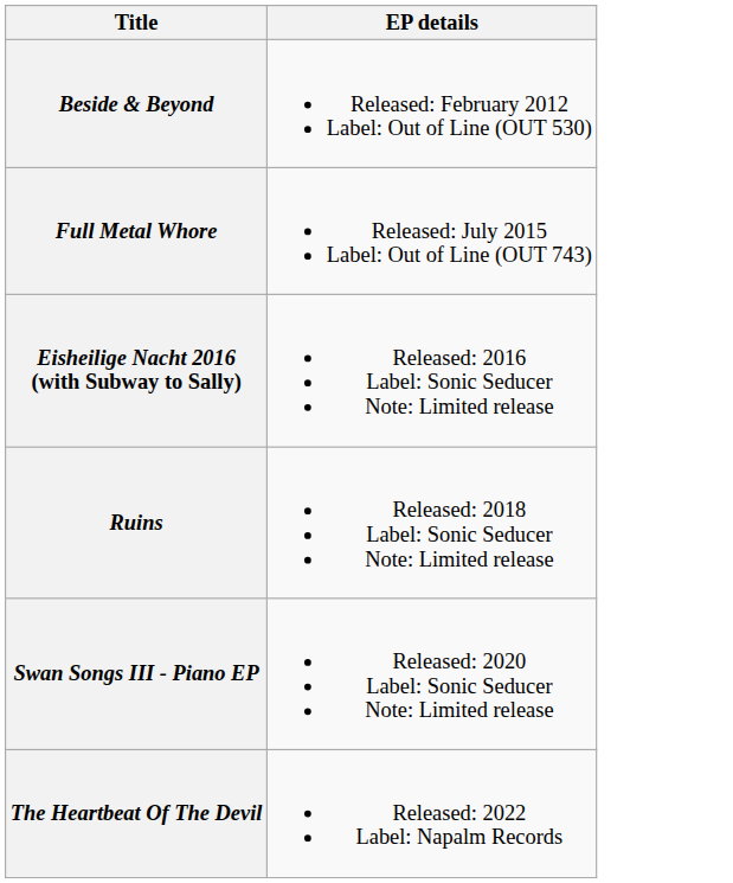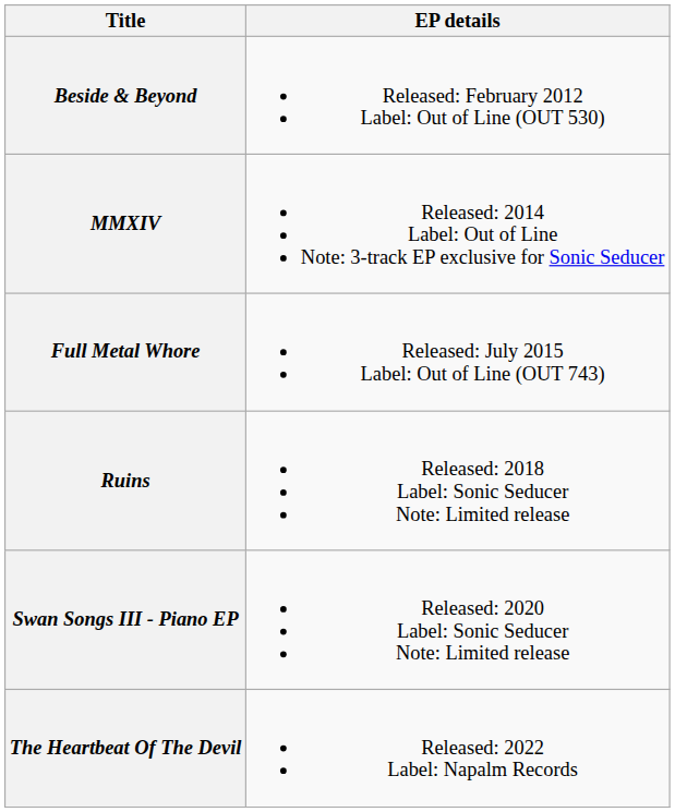 <table class="wikitable plainrowheaders" style="text-align:center;" border="1">
 <tr>
 <th>Title</th>
 <th>EP details</th>
 </tr>
 <tr>
 <th scope="row"><em>Beside & Beyond</em></th>
 <td><br><ul><li>Released: February 2012</li><li>Label: Out of Line (OUT 530)</li></ul></td>
 </tr>
 <tr>
+<th scope="row"><em>MMXIV</em></th>
+<td><br><ul><li>Released: 2014</li><li>Label: Out of Line</li><li>Note: 3-track EP exclusive for <a href='#'>Sonic Seducer</a></li></ul></td>
+</tr>
+<tr>
 <th scope="row"><em>Full Metal Whore</em></th>
 <td><br><ul><li>Released: July 2015</li><li>Label: Out of Line (OUT 743)</li></ul></td>
-</tr>
-<tr>
-<th scope="row"><em>Eisheilige Nacht 2016</em> <br> (with Subway to Sally)</th>
-<td><br><ul><li>Released: 2016</li><li>Label: Sonic Seducer</li><li>Note: Limited release</li></ul></td>
 </tr>
 <tr>
 <th scope="row"><em>Ruins</em></th>
 <td><br><ul><li>Released: 2018</li><li>Label: Sonic Seducer</li><li>Note: Limited release</li></ul></td>
 </tr>
 <tr>
 <th scope="row"><em>Swan Songs III - Piano EP</em></th>
 <td><br><ul><li>Released: 2020</li><li>Label: Sonic Seducer</li><li>Note: Limited release</li></ul></td>
 </tr>
 <tr>
 <th scope="row"><em>The Heartbeat Of The Devil</em></th>
 <td><br><ul><li>Released: 2022</li><li>Label: Napalm Records</li></ul></td>
 </tr>
 </table>
